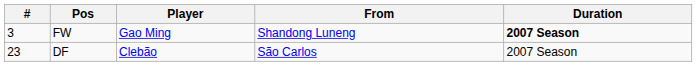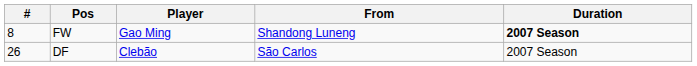 <table width=55% class="wikitable" style="text-align:center; font-size:95%; text-align:left">
 <tr>
 <th><strong>#</strong></th>
 <th><strong>Pos</strong></th>
 <th><strong>Player</strong></th>
 <th><strong>From</strong></th>
 <th><strong>Duration</strong></th>
 </tr>
 <tr --->
-<td>3</td>
+<td>8</td>
 <td>FW</td>
 <td> <a href='#'>Gao Ming</a></td>
 <td> <a href='#'>Shandong Luneng</a></td>
 <td><strong>2007 Season</strong></td>
 </tr>
 <tr --->
-<td>23</td>
+<td>26</td>
 <td>DF</td>
 <td> <a href='#'>Clebão</a></td>
 <td> <a href='#'>São Carlos</a></td>
 <td>2007 Season</td>
 </tr>
 </table>
